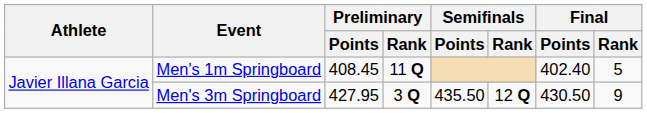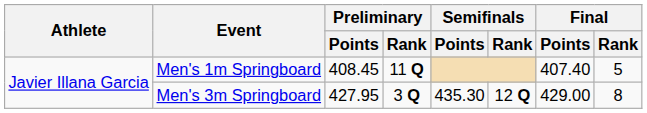 <table class=wikitable style="font-size:90%">
 <tr>
 <th rowspan="2">Athlete</th>
 <th rowspan="2">Event</th>
 <th colspan="2">Preliminary</th>
 <th colspan="2">Semifinals</th>
 <th colspan="2">Final</th>
 </tr>
 <tr>
 <th>Points</th>
 <th>Rank</th>
 <th>Points</th>
 <th>Rank</th>
 <th>Points</th>
 <th>Rank</th>
 </tr>
 <tr>
 <td rowspan="2"><a href='#'>Javier Illana Garcia</a></td>
 <td><a href='#'>Men's 1m Springboard</a></td>
 <td align=center>408.45</td>
 <td align=center>11 <strong>Q</strong></td>
 <td colspan= 2 bgcolor="wheat"></td>
-<td align=center>402.40</td>
+<td align=center>407.40</td>
 <td align=center>5</td>
 </tr>
 <tr>
 <td><a href='#'>Men's 3m Springboard</a></td>
 <td align=center>427.95</td>
 <td align=center>3 <strong>Q</strong></td>
-<td align=center>435.50</td>
+<td align=center>435.30</td>
 <td align=center>12 <strong>Q</strong></td>
-<td align=center>430.50</td>
-<td align=center>9</td>
+<td align=center>429.00</td>
+<td align=center>8</td>
 </tr>
 </table>
